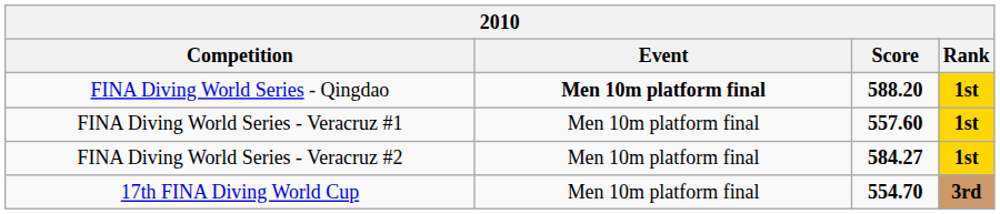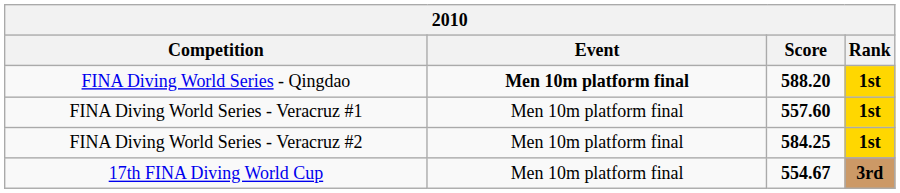 <table style="text-align:center; font-size:small;" class="wikitable">
 <tr>
 <th colspan="4"><strong>2010</strong></th>
 </tr>
 <tr>
 <th width="300">Competition<br></th>
 <th width="240">Event</th>
 <th width="50">Score</th>
 <th width="30">Rank</th>
 </tr>
 <tr>
 <td><a href='#'>FINA Diving World Series</a> - Qingdao</td>
 <td><strong>Men 10m platform final</strong></td>
 <td><strong>588.20</strong></td>
 <td bgcolor="gold"><strong>1st</strong></td>
 </tr>
 <tr>
 <td>FINA Diving World Series - Veracruz #1</td>
 <td>Men 10m platform final</td>
 <td><strong>557.60</strong></td>
 <td bgcolor="gold"><strong>1st</strong></td>
 </tr>
 <tr>
 <td>FINA Diving World Series - Veracruz #2</td>
 <td>Men 10m platform final</td>
-<td><strong>584.27</strong></td>
+<td><strong>584.25</strong></td>
 <td bgcolor="gold"><strong>1st</strong></td>
 </tr>
 <tr>
 <td><a href='#'>17th FINA Diving World Cup</a></td>
 <td>Men 10m platform final</td>
-<td><strong>554.70</strong></td>
+<td><strong>554.67</strong></td>
 <td bgcolor="cc9966"><strong>3rd</strong></td>
 </tr>
 </table>
